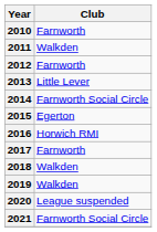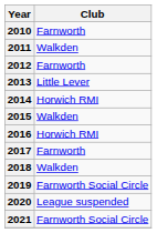 <table class="wikitable" style="font-size:85%">
 <tr>
 <th>Year</th>
 <th>Club</th>
 </tr>
 <tr>
 <th scope="row">2010</th>
 <td><a href='#'>Farnworth</a></td>
 </tr>
 <tr>
 <th scope="row">2011</th>
 <td><a href='#'>Walkden</a></td>
 </tr>
 <tr>
 <th scope="row">2012</th>
 <td><a href='#'>Farnworth</a></td>
 </tr>
 <tr>
 <th scope="row">2013</th>
 <td><a href='#'>Little Lever</a></td>
 </tr>
 <tr>
 <th scope="row">2014</th>
-<td><a href='#'>Farnworth Social Circle</a></td>
+<td><a href='#'>Horwich RMI</a></td>
 </tr>
 <tr>
 <th scope="row">2015</th>
-<td><a href='#'>Egerton</a></td>
+<td><a href='#'>Walkden</a></td>
 </tr>
 <tr>
 <th scope="row">2016</th>
 <td><a href='#'>Horwich RMI</a></td>
 </tr>
 <tr>
 <th scope="row">2017</th>
 <td><a href='#'>Farnworth</a></td>
 </tr>
 <tr>
 <th scope="row">2018</th>
 <td><a href='#'>Walkden</a></td>
 </tr>
 <tr>
 <th scope="row">2019</th>
-<td><a href='#'>Walkden</a></td>
+<td><a href='#'>Farnworth Social Circle</a></td>
 </tr>
 <tr>
 <th scope="row">2020</th>
 <td><a href='#'>League suspended</a></td>
 </tr>
 <tr>
 <th scope="row">2021</th>
 <td><a href='#'>Farnworth Social Circle</a></td>
 </tr>
 <tr>
 </tr>
 </table>
